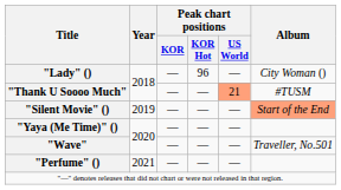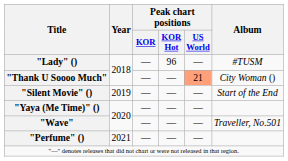 <table class="wikitable plainrowheaders" style="text-align:center">
 <tr>
 <th scope="col" rowspan="2">Title</th>
 <th scope="col" rowspan="2">Year</th>
 <th scope="col" colspan="3">Peak chart positions</th>
 <th scope="col" rowspan="2">Album</th>
 </tr>
 <tr>
 <th scope="col" style="width:2.5em;font-size:90%"><a href='#'>KOR</a><br></th>
 <th scope="col" style="width:2.5em;font-size:90%"><a href='#'>KOR<br>Hot</a><br></th>
 <th scope="col" style="width:2.5em;font-size:90%"><a href='#'>US<br>World</a><br></th>
 </tr>
 <tr>
 <th scope="row">"Lady" ()</th>
 <td rowspan="2">2018</td>
 <td>—</td>
 <td>96</td>
 <td>—</td>
-<td><em>City Woman</em> ()</td>
+<td><em>#TUSM</em></td>
 </tr>
 <tr>
 <th scope="row">"Thank U Soooo Much"</th>
 <td>—</td>
 <td>—</td>
 <td style="background: lightsalmon;">21</td>
-<td><em>#TUSM</em></td>
+<td><em>City Woman</em> ()</td>
 </tr>
 <tr>
 <th scope="row">"Silent Movie" ()<br></th>
 <td>2019</td>
 <td>—</td>
 <td>—</td>
 <td>—</td>
-<td style="background: lightsalmon;"><em>Start of the End</em></td>
+<td><em>Start of the End</em></td>
 </tr>
 <tr>
 <th scope="row">"Yaya (Me Time)" ()</th>
 <td rowspan="2">2020</td>
 <td>—</td>
 <td>—</td>
 <td>—</td>
 <td></td>
 </tr>
 <tr>
 <th scope="row">"Wave"</th>
 <td>—</td>
 <td>—</td>
 <td>—</td>
 <td><em>Traveller, No.501</em></td>
 </tr>
 <tr>
 <th scope="row">"Perfume" ()</th>
 <td>2021</td>
 <td>—</td>
 <td>—</td>
 <td>—</td>
 <td></td>
 </tr>
 <tr>
 <td colspan="6" style="font-size:8pt">"—" denotes releases that did not chart or were not released in that region.</td>
 </tr>
 </table>
